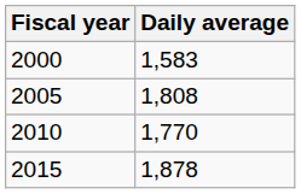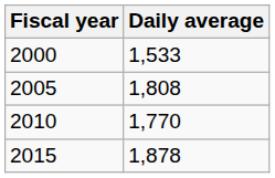 <table class="wikitable">
 <tr>
 <th>Fiscal year</th>
 <th>Daily average</th>
 </tr>
 <tr>
 <td>2000</td>
-<td>1,583</td>
+<td>1,533</td>
 </tr>
 <tr>
 <td>2005</td>
 <td>1,808</td>
 </tr>
 <tr>
 <td>2010</td>
 <td>1,770</td>
 </tr>
 <tr>
 <td>2015</td>
 <td>1,878</td>
 </tr>
 </table>
